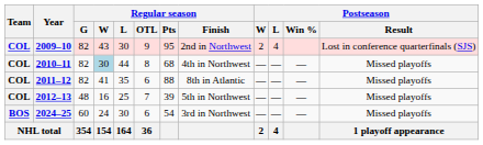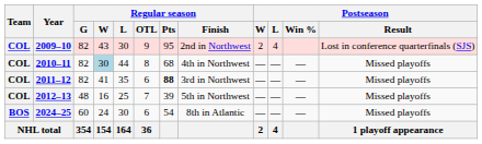 <table class="wikitable" style="font-size:95%; text-align:center;">
 <tr>
 <th rowspan="2">Team</th>
 <th rowspan="2">Year</th>
 <th colspan="6"><a href='#'>Regular season</a></th>
 <th colspan="4"><a href='#'>Postseason</a></th>
 </tr>
 <tr>
 <th>G</th>
 <th>W</th>
 <th>L</th>
 <th>OTL</th>
 <th>Pts</th>
 <th>Finish</th>
 <th>W</th>
 <th>L</th>
 <th>Win %</th>
 <th>Result</th>
 </tr>
 <tr style="background:#fdd;">
 <th><a href='#'>COL</a></th>
 <th><a href='#'>2009–10</a></th>
 <td>82</td>
 <td>43</td>
 <td>30</td>
 <td>9</td>
 <td>95</td>
 <td>2nd in <a href='#'>Northwest</a></td>
 <td>2</td>
 <td>4</td>
 <td></td>
 <td>Lost in conference quarterfinals (<a href='#'>SJS</a>)</td>
 </tr>
 <tr>
 <th>COL</th>
 <th><a href='#'>2010–11</a></th>
 <td>82</td>
 <td style="background: lightblue;">30</td>
 <td>44</td>
 <td>8</td>
 <td>68</td>
 <td>4th in Northwest</td>
 <td>—</td>
 <td>—</td>
 <td>—</td>
 <td>Missed playoffs</td>
 </tr>
 <tr>
 <th>COL</th>
 <th><a href='#'>2011–12</a></th>
 <td>82</td>
 <td>41</td>
 <td>35</td>
 <td>6</td>
-<td>88</td>
-<td>8th in Atlantic</td>
+<td><strong>88</strong></td>
+<td>3rd in Northwest</td>
 <td>—</td>
 <td>—</td>
 <td>—</td>
 <td>Missed playoffs</td>
 </tr>
 <tr>
 <th>COL</th>
 <th><a href='#'>2012–13</a></th>
 <td>48</td>
 <td>16</td>
 <td>25</td>
 <td>7</td>
 <td>39</td>
 <td>5th in Northwest</td>
 <td>—</td>
 <td>—</td>
 <td>—</td>
 <td>Missed playoffs</td>
 </tr>
 <tr>
 <th><a href='#'>BOS</a></th>
 <th><a href='#'>2024–25</a></th>
 <td>60</td>
 <td>24</td>
 <td>30</td>
 <td>6</td>
 <td>54</td>
-<td>3rd in Northwest</td>
+<td>8th in Atlantic</td>
 <td>—</td>
 <td>—</td>
 <td>—</td>
 <td>Missed playoffs</td>
 </tr>
 <tr>
 <th colspan="2">NHL total</th>
 <th>354</th>
 <th>154</th>
 <th>164</th>
 <th>36</th>
 <th> </th>
 <th> </th>
 <th>2</th>
 <th>4</th>
 <th></th>
 <th>1 playoff appearance</th>
 </tr>
 </table>
